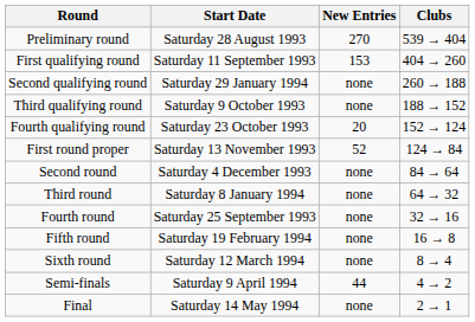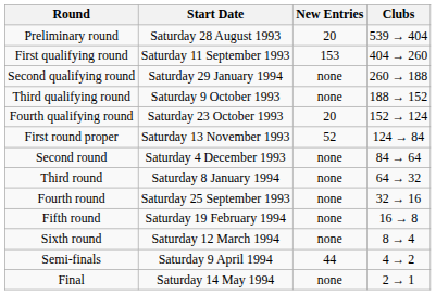 <table class="wikitable" style="text-align: center">
 <tr>
 <th>Round</th>
 <th>Start Date</th>
 <th>New Entries</th>
 <th>Clubs</th>
 </tr>
 <tr>
 <td>Preliminary round</td>
 <td>Saturday 28 August 1993</td>
-<td>270</td>
+<td>20</td>
 <td>539 → 404</td>
 </tr>
 <tr>
 <td>First qualifying round</td>
 <td>Saturday 11 September 1993</td>
 <td>153</td>
 <td>404 → 260</td>
 </tr>
 <tr>
 <td>Second qualifying round</td>
 <td>Saturday 29 January 1994</td>
 <td>none</td>
 <td>260 → 188</td>
 </tr>
 <tr>
 <td>Third qualifying round</td>
 <td>Saturday 9 October 1993</td>
 <td>none</td>
 <td>188 → 152</td>
 </tr>
 <tr>
 <td>Fourth qualifying round</td>
 <td>Saturday 23 October 1993</td>
 <td>20</td>
 <td>152 → 124</td>
 </tr>
 <tr>
 <td>First round proper</td>
 <td>Saturday 13 November 1993</td>
 <td>52</td>
 <td>124 → 84</td>
 </tr>
 <tr>
 <td>Second round</td>
 <td>Saturday 4 December 1993</td>
 <td>none</td>
 <td>84 → 64</td>
 </tr>
 <tr>
 <td>Third round</td>
 <td>Saturday 8 January 1994</td>
 <td>none</td>
 <td>64 → 32</td>
 </tr>
 <tr>
 <td>Fourth round</td>
 <td>Saturday 25 September 1993</td>
 <td>none</td>
 <td>32 → 16</td>
 </tr>
 <tr>
 <td>Fifth round</td>
 <td>Saturday 19 February 1994</td>
 <td>none</td>
 <td>16 → 8</td>
 </tr>
 <tr>
 <td>Sixth round</td>
 <td>Saturday 12 March 1994</td>
 <td>none</td>
 <td>8 → 4</td>
 </tr>
 <tr>
 <td>Semi-finals</td>
 <td>Saturday 9 April 1994</td>
 <td>44</td>
 <td>4 → 2</td>
 </tr>
 <tr>
 <td>Final</td>
 <td>Saturday 14 May 1994</td>
 <td>none</td>
 <td>2 → 1</td>
 </tr>
 </table>
